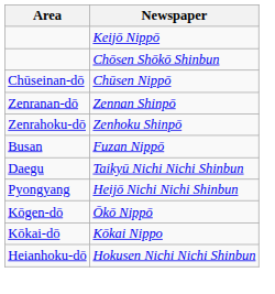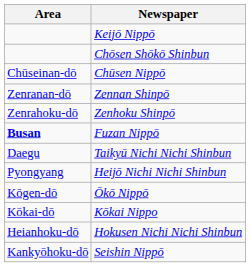 <table class="wikitable">
 <tr>
 <th>Area</th>
 <th>Newspaper</th>
 </tr>
 <tr>
 <td></td>
 <td><em><a href='#'>Keijō Nippō</a></em></td>
 </tr>
 <tr>
 <td></td>
 <td><em><a href='#'>Chōsen Shōkō Shinbun</a></em></td>
 </tr>
 <tr>
 <td><a href='#'>Chūseinan-dō</a></td>
 <td><em><a href='#'>Chūsen Nippō</a></em></td>
 </tr>
 <tr>
 <td><a href='#'>Zenranan-dō</a></td>
 <td><em><a href='#'>Zennan Shinpō</a></em></td>
 </tr>
 <tr>
 <td><a href='#'>Zenrahoku-dō</a></td>
 <td><em><a href='#'>Zenhoku Shinpō</a></em></td>
 </tr>
 <tr>
-<td><a href='#'>Busan</a></td>
+<td><strong><a href='#'>Busan</a></strong></td>
 <td><em><a href='#'>Fuzan Nippō</a></em></td>
 </tr>
 <tr>
 <td><a href='#'>Daegu</a></td>
 <td><em><a href='#'>Taikyū Nichi Nichi Shinbun</a></em></td>
 </tr>
 <tr>
 <td><a href='#'>Pyongyang</a></td>
 <td><em><a href='#'>Heijō Nichi Nichi Shinbun</a></em></td>
 </tr>
 <tr>
 <td><a href='#'>Kōgen-dō</a></td>
 <td><em><a href='#'>Ōkō Nippō</a></em></td>
 </tr>
 <tr>
 <td><a href='#'>Kōkai-dō</a></td>
 <td><em><a href='#'>Kōkai Nippo</a></em></td>
 </tr>
 <tr>
 <td><a href='#'>Heianhoku-dō</a></td>
 <td><em><a href='#'>Hokusen Nichi Nichi Shinbun</a></em></td>
 </tr>
+<tr>
+<td><a href='#'>Kankyōhoku-dō</a></td>
+<td><em><a href='#'>Seishin Nippō</a></em></td>
+</tr>
 </table>
